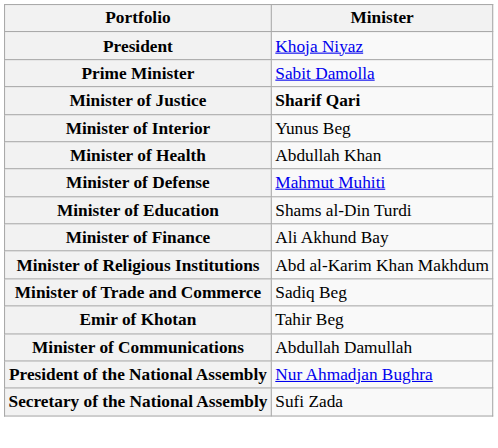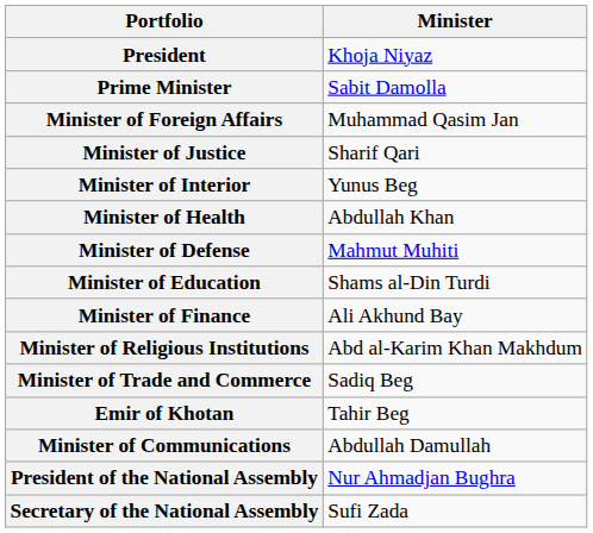 <table class="wikitable plainrowheaders">
 <tr>
 <th scope="col">Portfolio</th>
 <th scope="col">Minister</th>
 </tr>
 <tr>
 <th scope="row">President</th>
 <td><a href='#'>Khoja Niyaz</a></td>
 </tr>
 <tr>
 <th scope="row">Prime Minister</th>
 <td><a href='#'>Sabit Damolla</a></td>
 </tr>
 <tr>
+<th scope="row">Minister of Foreign Affairs</th>
+<td>Muhammad Qasim Jan</td>
+</tr>
+<tr>
 <th scope="row">Minister of Justice</th>
-<td><strong>Sharif Qari</strong></td>
+<td>Sharif Qari</td>
 </tr>
 <tr>
 <th scope="row">Minister of Interior</th>
 <td>Yunus Beg</td>
 </tr>
 <tr>
 <th scope="row">Minister of Health</th>
 <td>Abdullah Khan</td>
 </tr>
 <tr>
 <th scope="row">Minister of Defense</th>
 <td><a href='#'>Mahmut Muhiti</a></td>
 </tr>
 <tr>
 <th scope="row">Minister of Education</th>
 <td>Shams al-Din Turdi</td>
 </tr>
 <tr>
 <th scope="row">Minister of Finance</th>
 <td>Ali Akhund Bay</td>
 </tr>
 <tr>
 <th scope="row">Minister of Religious Institutions</th>
 <td>Abd al-Karim Khan Makhdum</td>
 </tr>
 <tr>
 <th scope="row">Minister of Trade and Commerce</th>
 <td>Sadiq Beg</td>
 </tr>
 <tr>
 <th scope="row">Emir of Khotan</th>
 <td>Tahir Beg</td>
 </tr>
 <tr>
 <th scope="row">Minister of Communications</th>
 <td>Abdullah Damullah</td>
 </tr>
 <tr>
 <th scope="row">President of the National Assembly</th>
 <td><a href='#'>Nur Ahmadjan Bughra</a></td>
 </tr>
 <tr>
 <th scope="row">Secretary of the National Assembly</th>
 <td>Sufi Zada</td>
 </tr>
 </table>
